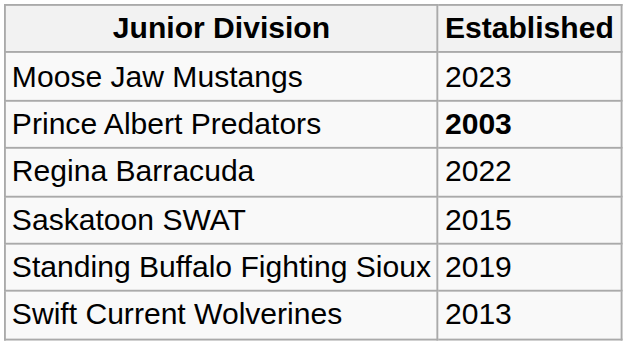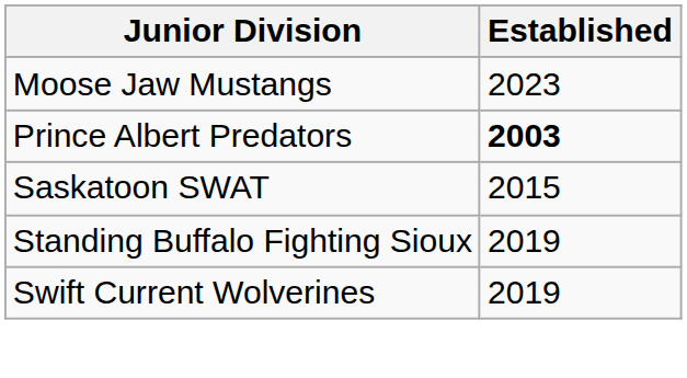 <table class="wikitable">
 <tr>
 <th>Junior Division</th>
 <th>Established</th>
 </tr>
 <tr>
 <td>Moose Jaw Mustangs</td>
 <td>2023</td>
 </tr>
 <tr>
 <td>Prince Albert Predators</td>
 <td><strong>2003</strong></td>
 </tr>
 <tr>
-<td>Regina Barracuda</td>
-<td>2022</td>
-</tr>
-<tr>
 <td>Saskatoon SWAT</td>
 <td>2015</td>
 </tr>
 <tr>
 <td>Standing Buffalo Fighting Sioux</td>
 <td>2019</td>
 </tr>
 <tr>
 <td>Swift Current Wolverines</td>
-<td>2013</td>
+<td>2019</td>
 </tr>
 </table>
